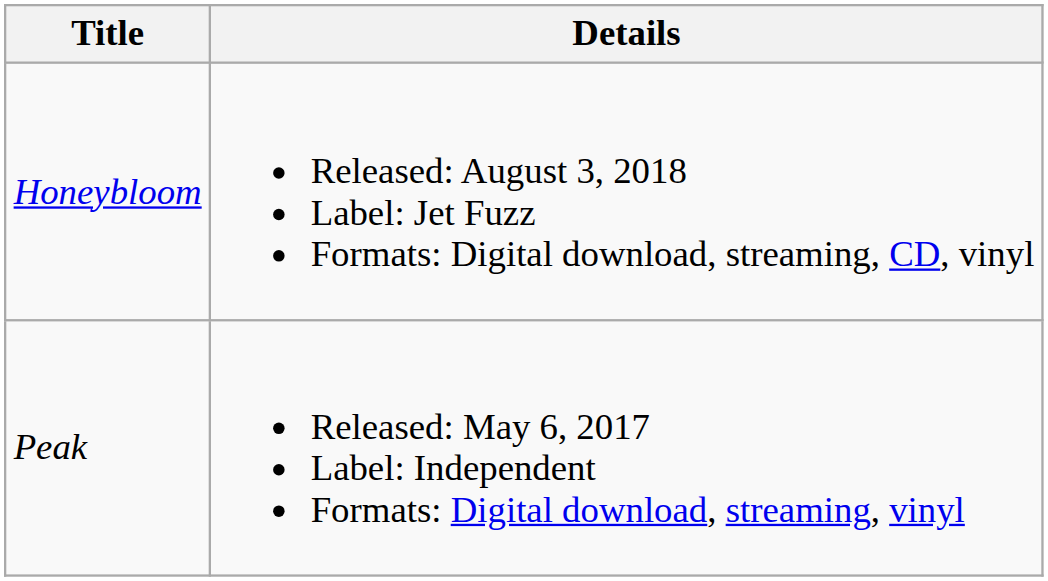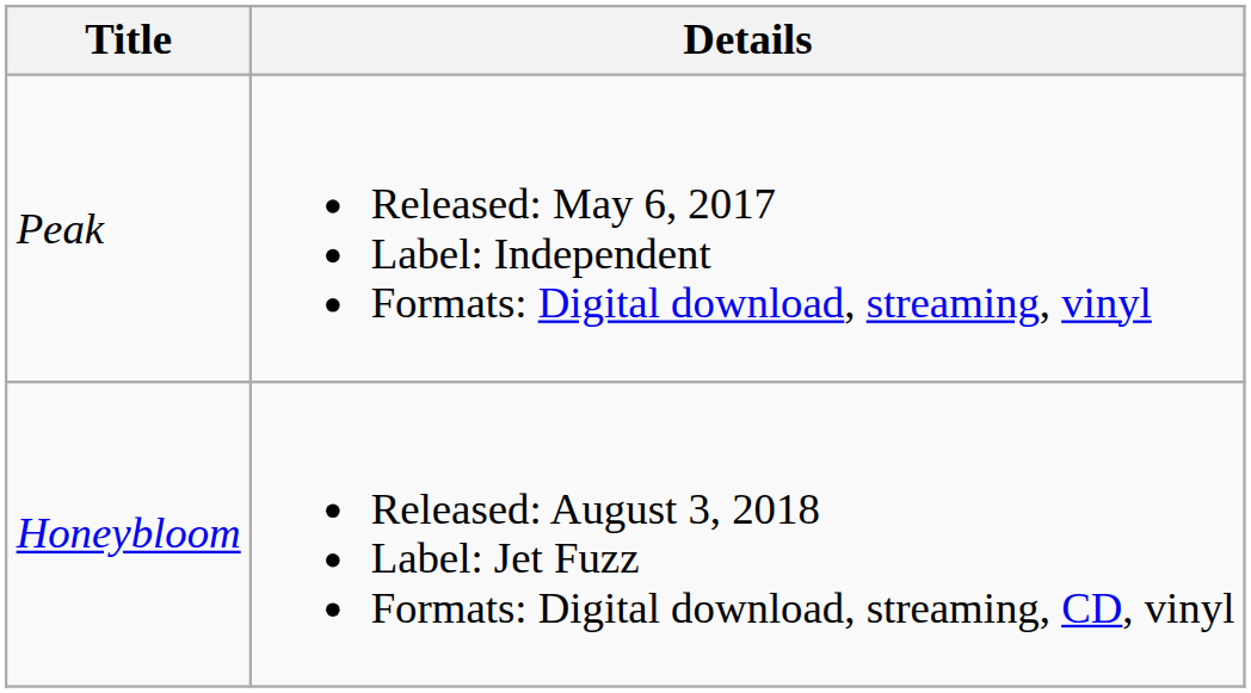 <table class="wikitable">
 <tr>
 <th>Title</th>
 <th>Details</th>
 </tr>
 <tr>
+<td><em>Peak</em></td>
+<td><br><ul><li>Released: May 6, 2017</li><li>Label: Independent</li><li>Formats: <a href='#'>Digital download</a>, <a href='#'>streaming</a>, <a href='#'>vinyl</a></li></ul></td>
+</tr>
+<tr>
 <td><em><a href='#'>Honeybloom</a></em></td>
 <td><br><ul><li>Released: August 3, 2018</li><li>Label: Jet Fuzz</li><li>Formats: Digital download, streaming, <a href='#'>CD</a>, vinyl</li></ul></td>
 </tr>
-<tr>
-<td><em>Peak</em></td>
-<td><br><ul><li>Released: May 6, 2017</li><li>Label: Independent</li><li>Formats: <a href='#'>Digital download</a>, <a href='#'>streaming</a>, <a href='#'>vinyl</a></li></ul></td>
-</tr>
 </table>
